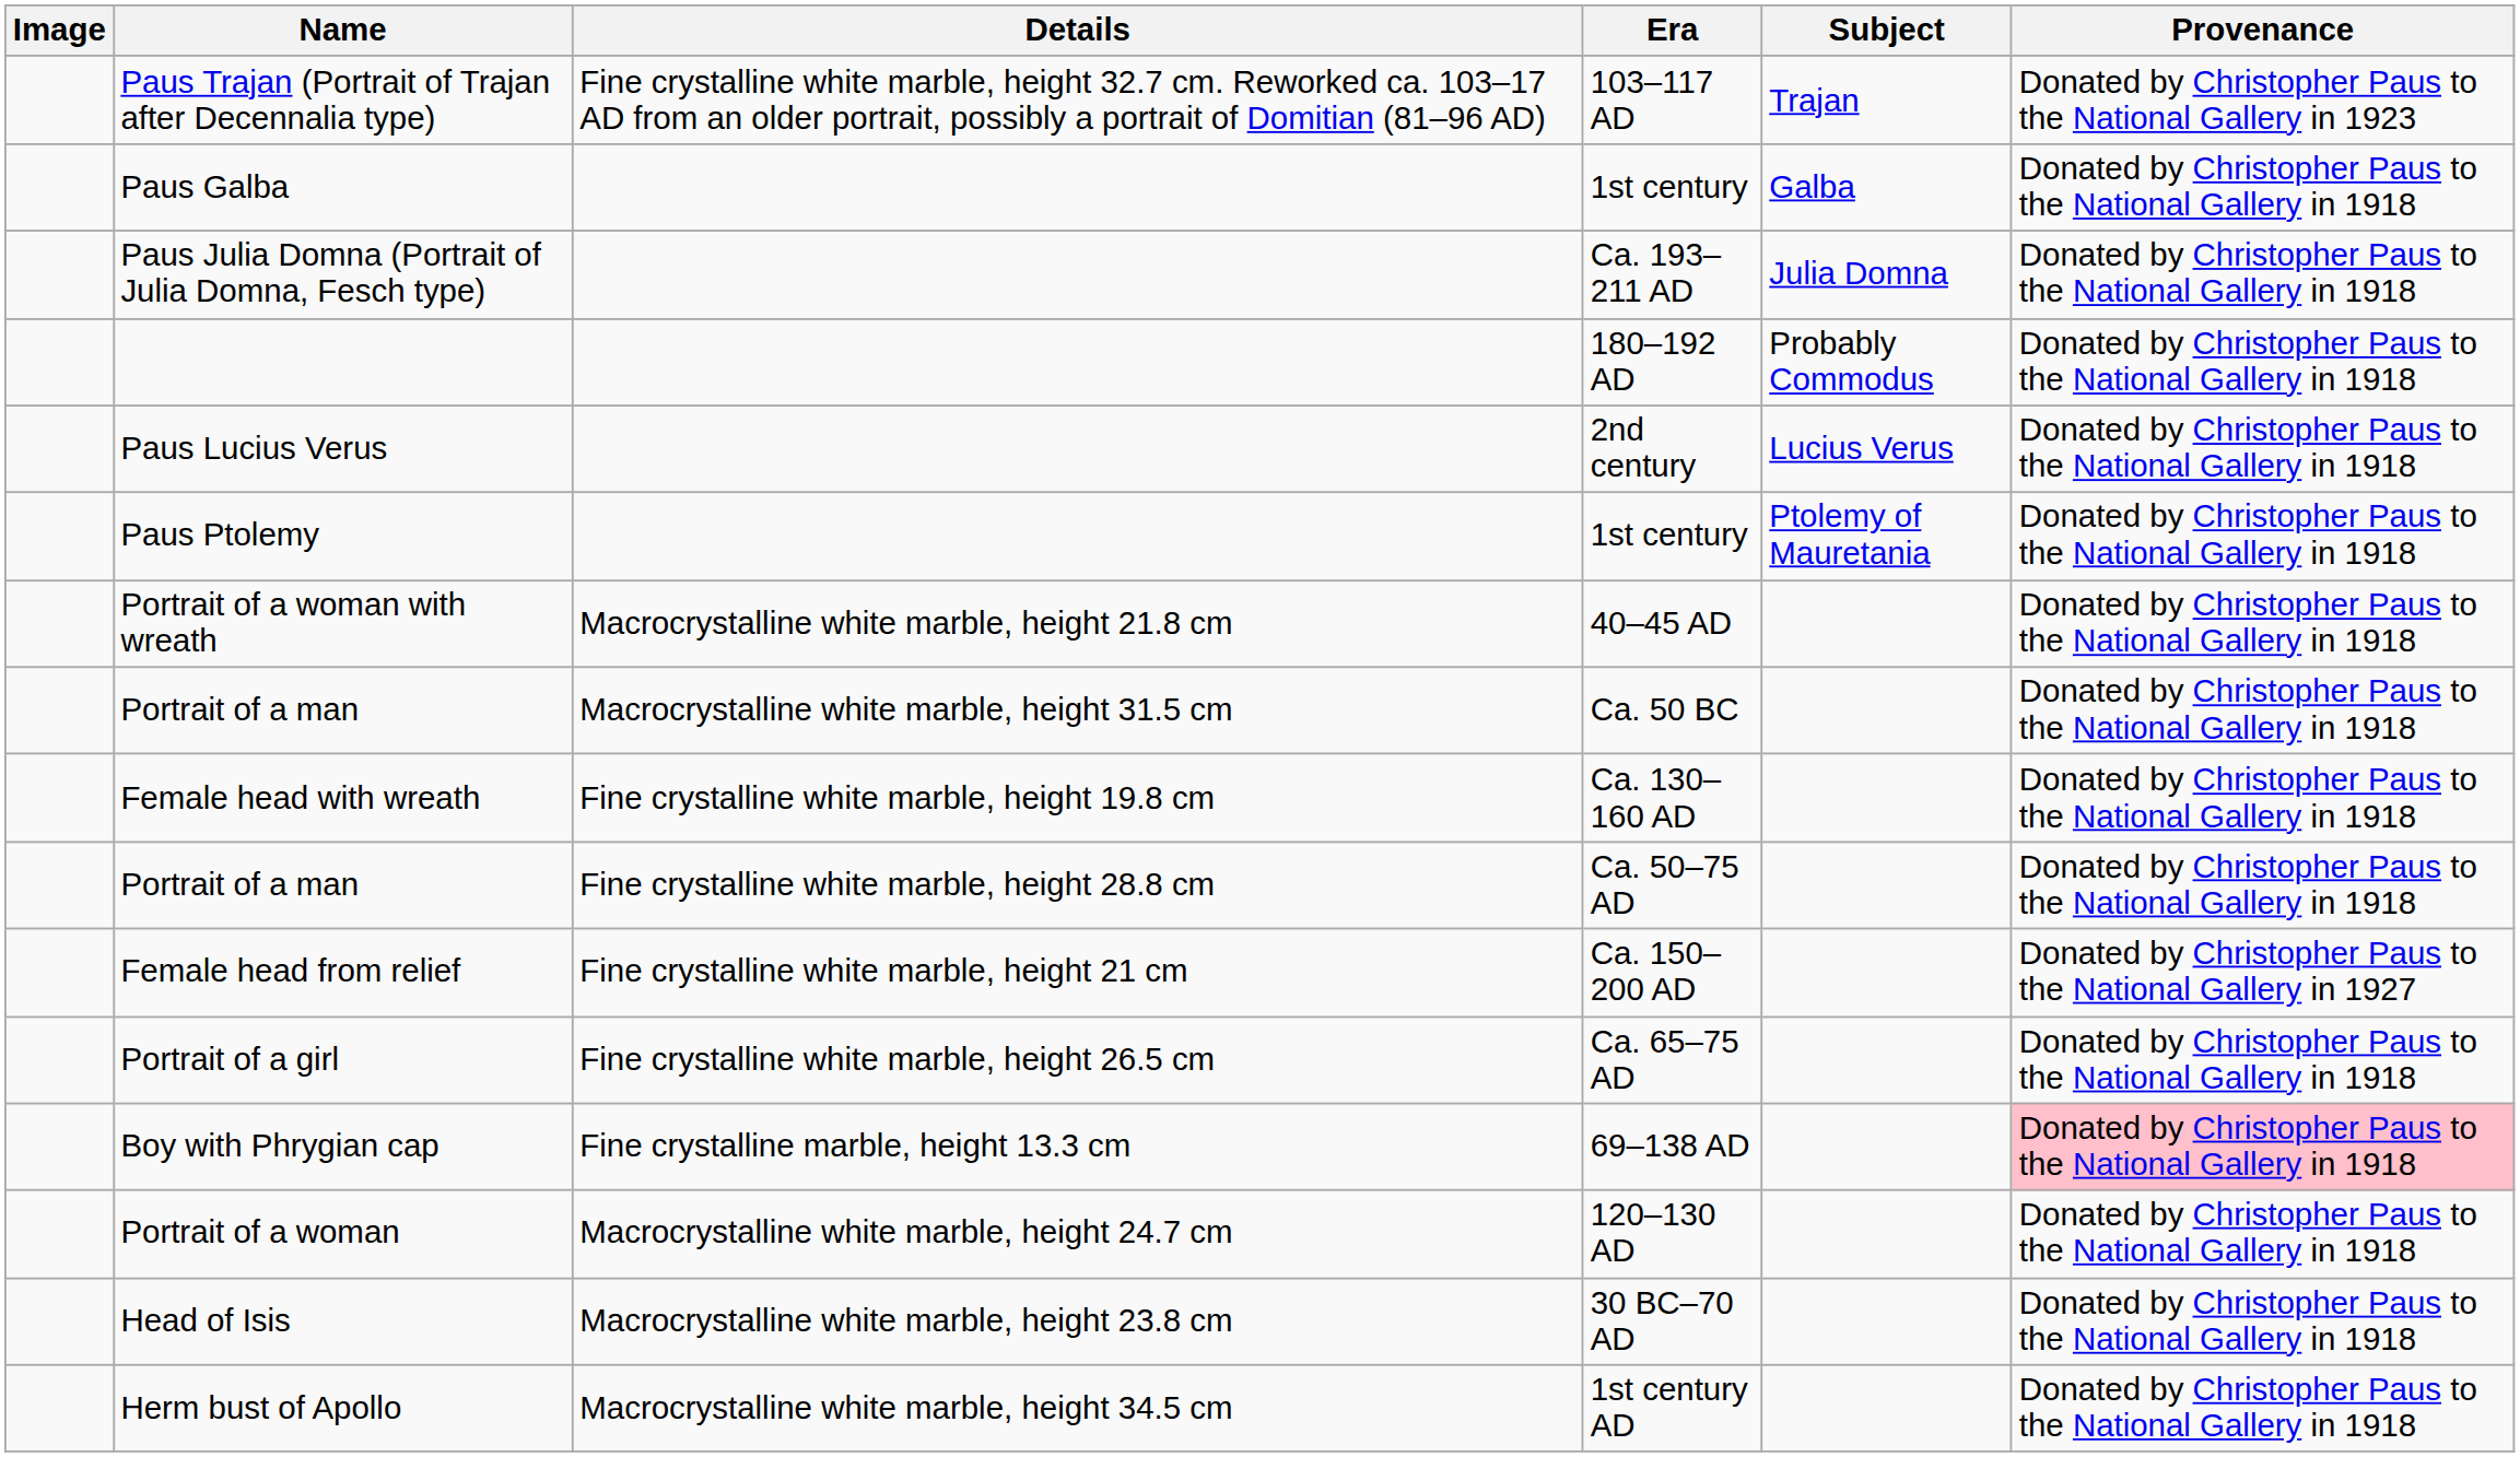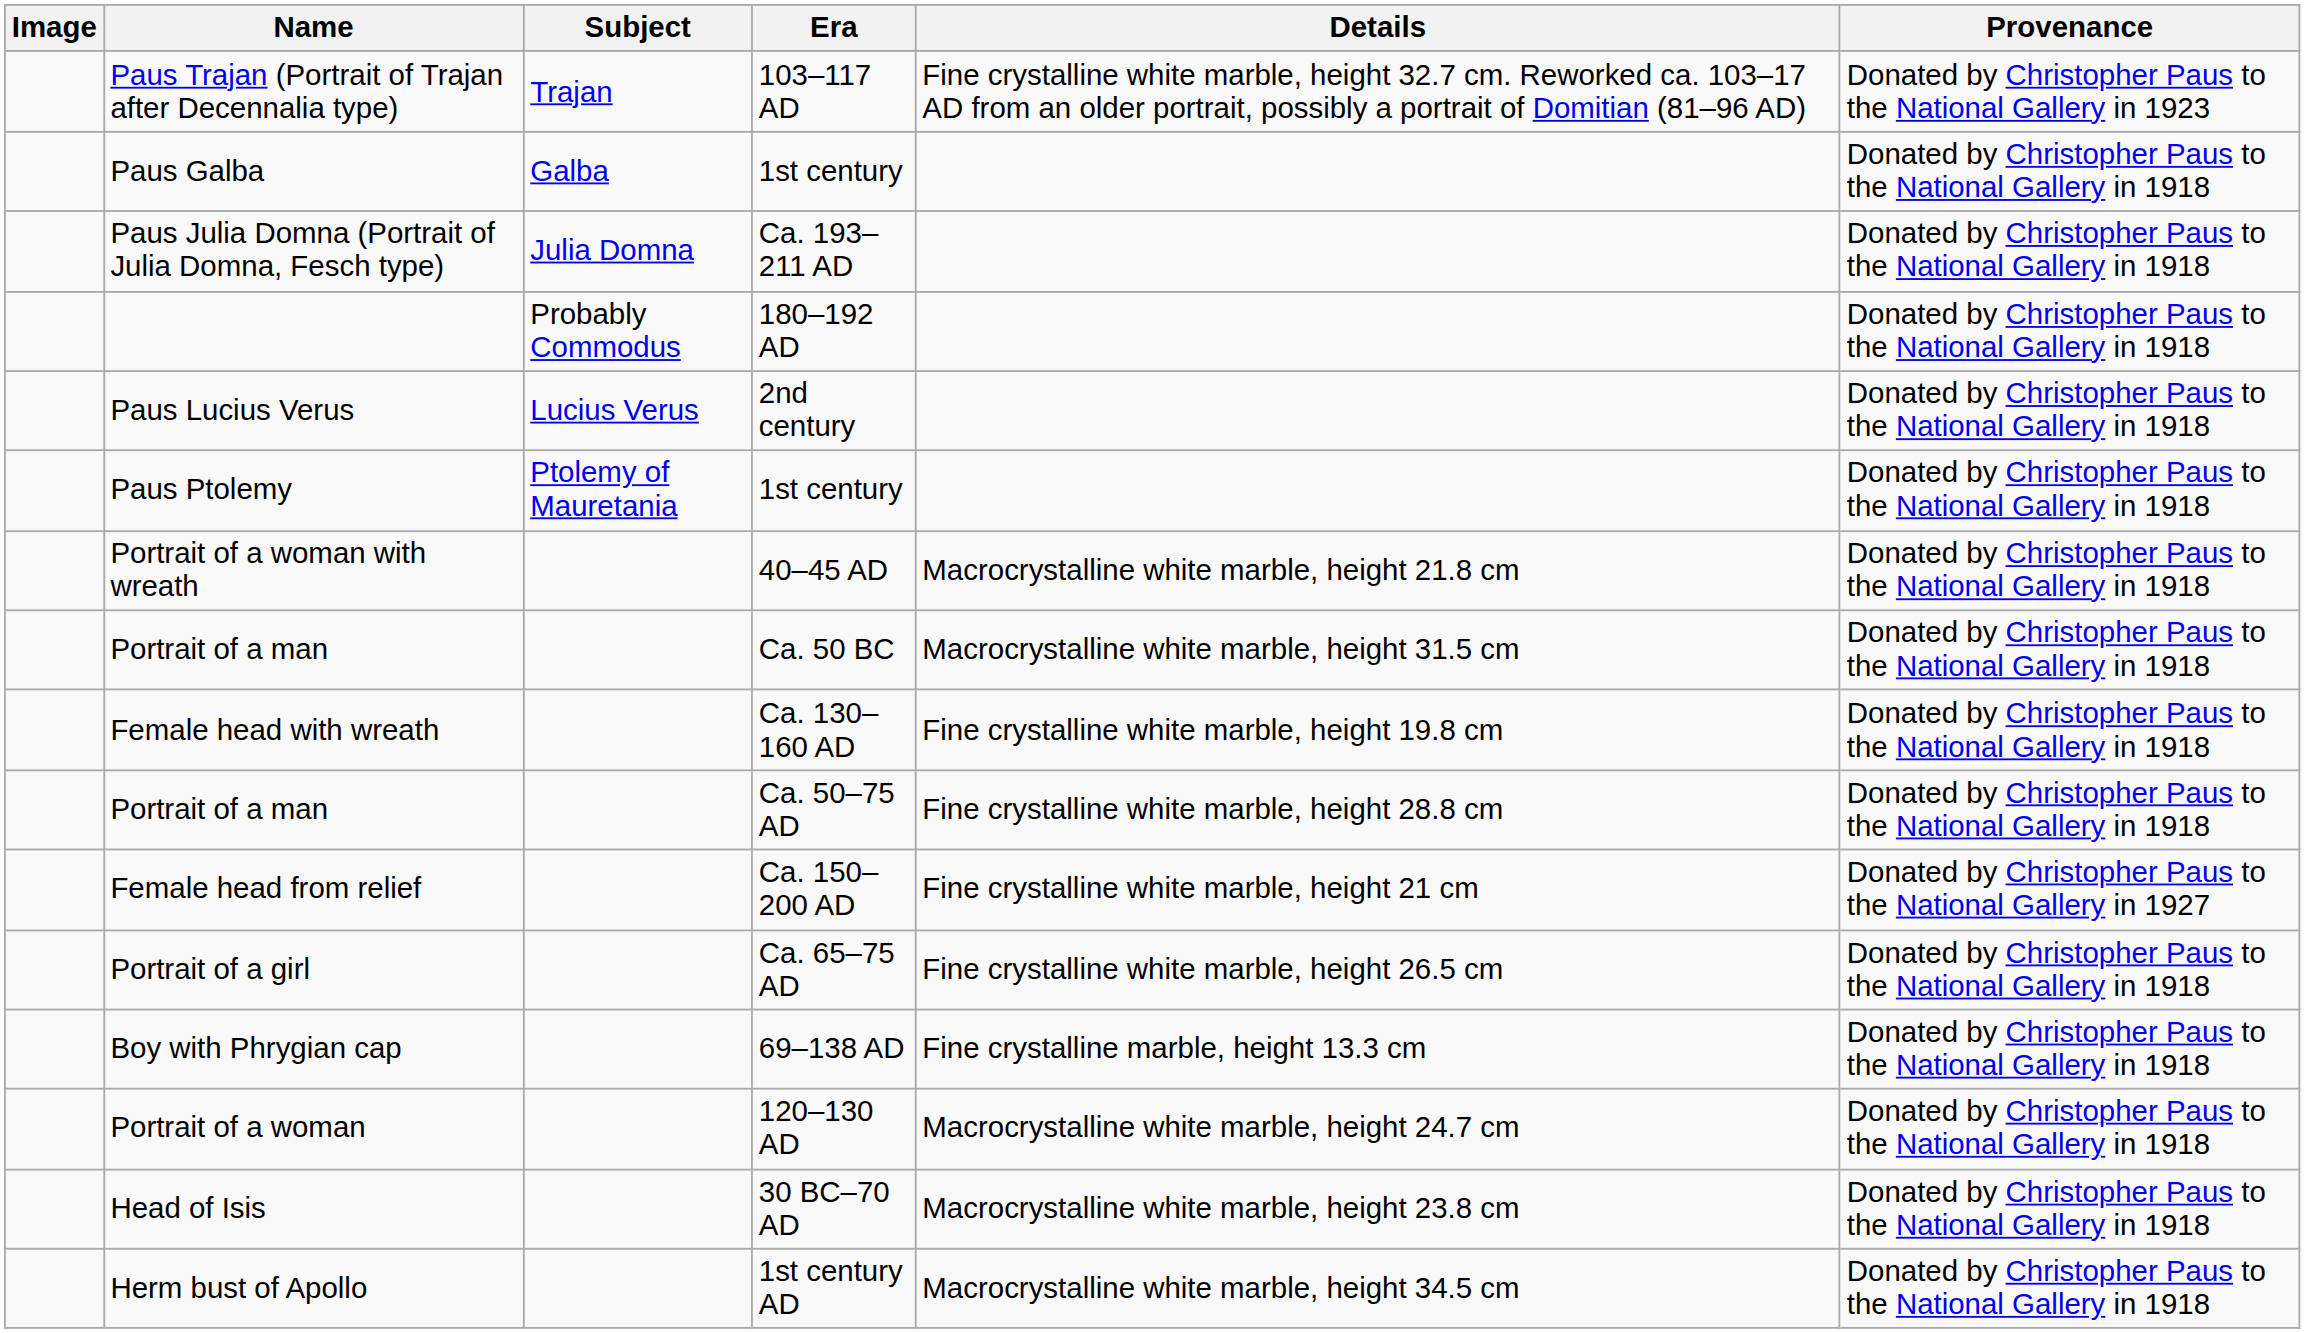 <table class="wikitable sortable">
 <tr>
 <th>Image</th>
 <th>Name</th>
+<th>Subject</th>
+<th>Era</th>
 <th>Details</th>
-<th>Era</th>
-<th>Subject</th>
 <th>Provenance</th>
 </tr>
 <tr>
 <td></td>
 <td><a href='#'>Paus Trajan</a> (Portrait of Trajan after Decennalia type)</td>
+<td><a href='#'>Trajan</a></td>
+<td>103–117 AD</td>
 <td>Fine crystalline white marble, height 32.7 cm. Reworked ca. 103–17 AD from an older portrait, possibly a portrait of <a href='#'>Domitian</a> (81–96 AD)</td>
-<td>103–117 AD</td>
-<td><a href='#'>Trajan</a></td>
 <td>Donated by <a href='#'>Christopher Paus</a> to the <a href='#'>National Gallery</a> in 1923</td>
 </tr>
 <tr>
 <td></td>
 <td>Paus Galba</td>
+<td><a href='#'>Galba</a></td>
+<td>1st century</td>
 <td></td>
-<td>1st century</td>
-<td><a href='#'>Galba</a></td>
 <td>Donated by <a href='#'>Christopher Paus</a> to the <a href='#'>National Gallery</a> in 1918</td>
 </tr>
 <tr>
 <td></td>
 <td>Paus Julia Domna (Portrait of Julia Domna, Fesch type)</td>
+<td><a href='#'>Julia Domna</a></td>
+<td>Ca. 193–211 AD</td>
 <td></td>
-<td>Ca. 193–211 AD</td>
-<td><a href='#'>Julia Domna</a></td>
 <td>Donated by <a href='#'>Christopher Paus</a> to the <a href='#'>National Gallery</a> in 1918</td>
 </tr>
 <tr>
 <td></td>
 <td></td>
+<td>Probably <a href='#'>Commodus</a></td>
+<td>180–192 AD</td>
 <td></td>
-<td>180–192 AD</td>
-<td>Probably <a href='#'>Commodus</a></td>
 <td>Donated by <a href='#'>Christopher Paus</a> to the <a href='#'>National Gallery</a> in 1918</td>
 </tr>
 <tr>
 <td></td>
 <td>Paus Lucius Verus</td>
+<td><a href='#'>Lucius Verus</a></td>
+<td>2nd century</td>
 <td></td>
-<td>2nd century</td>
-<td><a href='#'>Lucius Verus</a></td>
 <td>Donated by <a href='#'>Christopher Paus</a> to the <a href='#'>National Gallery</a> in 1918</td>
 </tr>
 <tr>
 <td></td>
 <td>Paus Ptolemy</td>
+<td><a href='#'>Ptolemy of Mauretania</a></td>
+<td>1st century</td>
 <td></td>
-<td>1st century</td>
-<td><a href='#'>Ptolemy of Mauretania</a></td>
 <td>Donated by <a href='#'>Christopher Paus</a> to the <a href='#'>National Gallery</a> in 1918</td>
 </tr>
 <tr>
 <td></td>
 <td>Portrait of a woman with wreath</td>
+<td></td>
+<td>40–45 AD</td>
 <td>Macrocrystalline white marble, height 21.8 cm</td>
-<td>40–45 AD</td>
-<td></td>
 <td>Donated by <a href='#'>Christopher Paus</a> to the <a href='#'>National Gallery</a> in 1918</td>
 </tr>
 <tr>
 <td></td>
 <td>Portrait of a man</td>
+<td></td>
+<td>Ca. 50 BC</td>
 <td>Macrocrystalline white marble, height 31.5 cm</td>
-<td>Ca. 50 BC</td>
-<td></td>
 <td>Donated by <a href='#'>Christopher Paus</a> to the <a href='#'>National Gallery</a> in 1918</td>
 </tr>
 <tr>
 <td></td>
 <td>Female head with wreath</td>
+<td></td>
+<td>Ca. 130–160 AD</td>
 <td>Fine crystalline white marble, height 19.8 cm</td>
-<td>Ca. 130–160 AD</td>
-<td></td>
 <td>Donated by <a href='#'>Christopher Paus</a> to the <a href='#'>National Gallery</a> in 1918</td>
 </tr>
 <tr>
 <td></td>
 <td>Portrait of a man</td>
+<td></td>
+<td>Ca. 50–75 AD</td>
 <td>Fine crystalline white marble, height 28.8 cm</td>
-<td>Ca. 50–75 AD</td>
-<td></td>
 <td>Donated by <a href='#'>Christopher Paus</a> to the <a href='#'>National Gallery</a> in 1918</td>
 </tr>
 <tr>
 <td></td>
 <td>Female head from relief</td>
+<td></td>
+<td>Ca. 150–200 AD</td>
 <td>Fine crystalline white marble, height 21 cm</td>
-<td>Ca. 150–200 AD</td>
-<td></td>
 <td>Donated by <a href='#'>Christopher Paus</a> to the <a href='#'>National Gallery</a> in 1927</td>
 </tr>
 <tr>
 <td></td>
 <td>Portrait of a girl</td>
+<td></td>
+<td>Ca. 65–75 AD</td>
 <td>Fine crystalline white marble, height 26.5 cm</td>
-<td>Ca. 65–75 AD</td>
-<td></td>
 <td>Donated by <a href='#'>Christopher Paus</a> to the <a href='#'>National Gallery</a> in 1918</td>
 </tr>
 <tr>
 <td></td>
 <td>Boy with Phrygian cap</td>
+<td></td>
+<td>69–138 AD</td>
 <td>Fine crystalline marble, height 13.3 cm</td>
-<td>69–138 AD</td>
-<td></td>
-<td style="background: pink;">Donated by <a href='#'>Christopher Paus</a> to the <a href='#'>National Gallery</a> in 1918</td>
+<td>Donated by <a href='#'>Christopher Paus</a> to the <a href='#'>National Gallery</a> in 1918</td>
 </tr>
 <tr>
 <td></td>
 <td>Portrait of a woman</td>
+<td></td>
+<td>120–130 AD</td>
 <td>Macrocrystalline white marble, height 24.7 cm</td>
-<td>120–130 AD</td>
-<td></td>
 <td>Donated by <a href='#'>Christopher Paus</a> to the <a href='#'>National Gallery</a> in 1918</td>
 </tr>
 <tr>
 <td></td>
 <td>Head of Isis</td>
+<td></td>
+<td>30 BC–70 AD</td>
 <td>Macrocrystalline white marble, height 23.8 cm</td>
-<td>30 BC–70 AD</td>
-<td></td>
 <td>Donated by <a href='#'>Christopher Paus</a> to the <a href='#'>National Gallery</a> in 1918</td>
 </tr>
 <tr>
 <td></td>
 <td>Herm bust of Apollo</td>
+<td></td>
+<td>1st century AD</td>
 <td>Macrocrystalline white marble, height 34.5 cm</td>
-<td>1st century AD</td>
-<td></td>
 <td>Donated by <a href='#'>Christopher Paus</a> to the <a href='#'>National Gallery</a> in 1918</td>
 </tr>
 </table>
